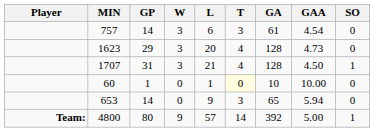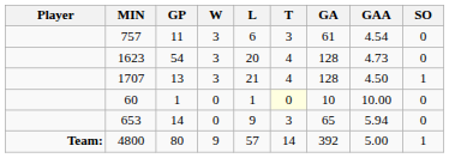 <table class="wikitable sortable" width="60%">
 <tr>
 <th bgcolor="#DDDDFF" width="10%">Player</th>
 <th width="3%" bgcolor="#DDDDFF" title="Minutes played">MIN</th>
 <th width="3%" bgcolor="#DDDDFF" title="Games played in">GP</th>
 <th width="3%" bgcolor="#DDDDFF" title="Games played in">W</th>
 <th width="3%" bgcolor="#DDDDFF"title="Games played in">L</th>
 <th width="3%" bgcolor="#DDDDFF" title="Ties">T</th>
 <th width="3%" bgcolor="#DDDDFF" title="Goals against">GA</th>
 <th width="3%" bgcolor="#DDDDFF" title="Goals against average">GAA</th>
 <th width="3%" bgcolor="#DDDDFF"title="Shut-outs">SO</th>
 </tr>
 <tr align="center">
 <td align="right"></td>
 <td>757</td>
-<td>14</td>
+<td>11</td>
 <td>3</td>
 <td>6</td>
 <td>3</td>
 <td>61</td>
 <td>4.54</td>
 <td>0</td>
 </tr>
 <tr align="center">
 <td align="right"></td>
 <td>1623</td>
-<td>29</td>
+<td>54</td>
 <td>3</td>
 <td>20</td>
 <td>4</td>
 <td>128</td>
 <td>4.73</td>
 <td>0</td>
 </tr>
 <tr align="center">
 <td align="right"></td>
 <td>1707</td>
-<td>31</td>
+<td>13</td>
 <td>3</td>
 <td>21</td>
 <td>4</td>
 <td>128</td>
 <td>4.50</td>
 <td>1</td>
 </tr>
 <tr align="center">
 <td align="right"></td>
 <td>60</td>
 <td>1</td>
 <td>0</td>
 <td>1</td>
 <td style="background: lightyellow;">0</td>
 <td>10</td>
 <td>10.00</td>
 <td>0</td>
 </tr>
 <tr align="center">
 <td align="right"></td>
 <td>653</td>
 <td>14</td>
 <td>0</td>
 <td>9</td>
 <td>3</td>
 <td>65</td>
 <td>5.94</td>
 <td>0</td>
 </tr>
 <tr align="center">
 <td align="right"><strong>Team:</strong></td>
 <td>4800</td>
 <td>80</td>
 <td>9</td>
 <td>57</td>
 <td>14</td>
 <td>392</td>
 <td>5.00</td>
 <td>1</td>
 </tr>
 </table>
